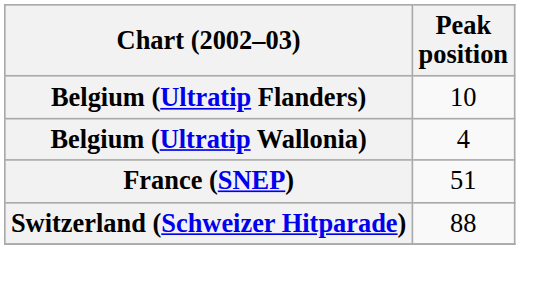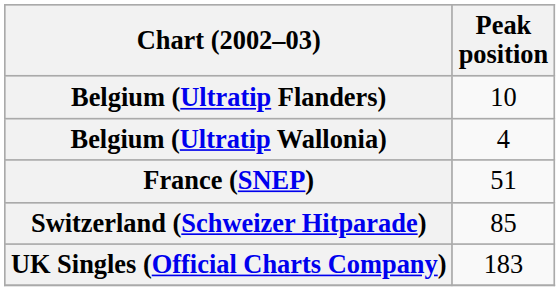 <table class="wikitable sortable plainrowheaders">
 <tr>
 <th scope="col">Chart (2002–03)</th>
 <th>Peak<br>position</th>
 </tr>
 <tr>
 <th scope="row">Belgium (<a href='#'>Ultratip</a> Flanders)</th>
 <td align="center">10</td>
 </tr>
 <tr>
 <th scope="row">Belgium (<a href='#'>Ultratip</a> Wallonia)</th>
 <td align="center">4</td>
 </tr>
 <tr>
 <th scope="row">France (<a href='#'>SNEP</a>)</th>
 <td align="center">51</td>
 </tr>
 <tr>
 <th scope="row">Switzerland (<a href='#'>Schweizer Hitparade</a>)</th>
-<td align="center">88</td>
+<td align="center">85</td>
+</tr>
+<tr>
+<th scope="row">UK Singles (<a href='#'>Official Charts Company</a>)</th>
+<td align="center">183</td>
 </tr>
 <tr>
 </tr>
 </table>
